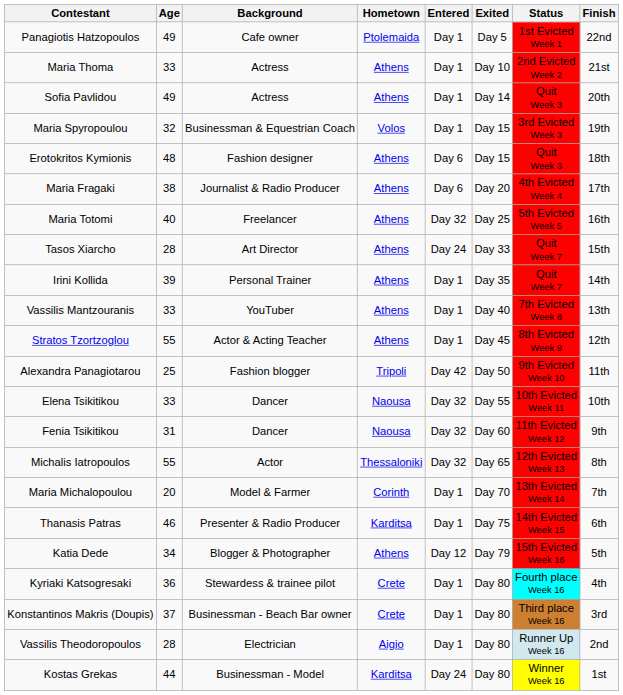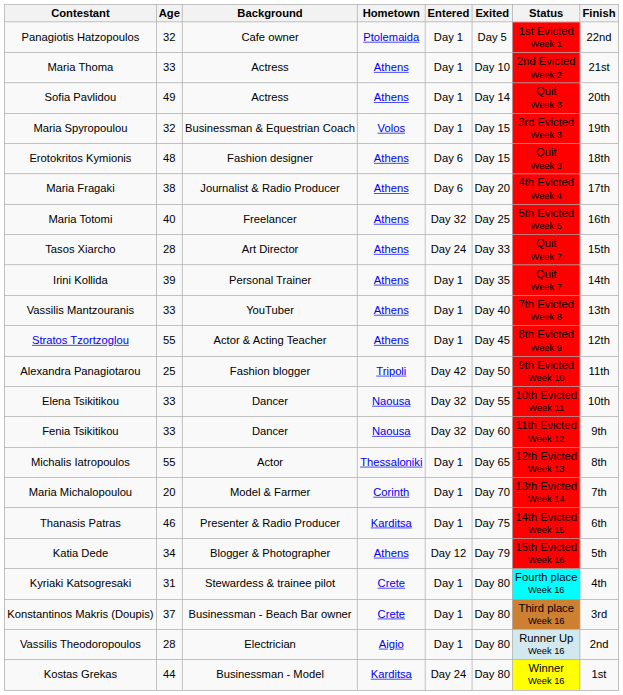 <table class="wikitable sortable" style="margin:auto; text-align:center">
 <tr>
 <th>Contestant</th>
 <th>Age</th>
 <th>Background</th>
 <th>Hometown</th>
 <th>Entered</th>
 <th>Exited</th>
 <th>Status</th>
 <th>Finish</th>
 </tr>
 <tr>
 <td>Panagiotis Hatzopoulos</td>
-<td>49</td>
+<td>32</td>
 <td>Cafe owner</td>
 <td><a href='#'>Ptolemaida</a></td>
 <td>Day 1</td>
 <td>Day 5</td>
 <td style="background:#f00;">1st Evicted<br><small>Week 1</small></td>
 <td>22nd</td>
 </tr>
 <tr>
 <td>Maria Thoma</td>
 <td>33</td>
 <td>Actress</td>
 <td><a href='#'>Athens</a></td>
 <td>Day 1</td>
 <td>Day 10</td>
 <td style="background:#f00;">2nd Evicted<br><small>Week 2</small></td>
 <td>21st</td>
 </tr>
 <tr>
 <td>Sofia Pavlidou</td>
 <td>49</td>
 <td>Actress</td>
 <td><a href='#'>Athens</a></td>
 <td>Day 1</td>
 <td>Day 14</td>
 <td style="background:#f00;">Quit<br><small>Week 3</small></td>
 <td>20th</td>
 </tr>
 <tr>
 <td>Maria Spyropoulou</td>
 <td>32</td>
 <td>Businessman & Equestrian Coach</td>
 <td><a href='#'>Volos</a></td>
 <td>Day 1</td>
 <td>Day 15</td>
 <td style="background:#f00;">3rd Evicted<br><small>Week 3</small></td>
 <td>19th</td>
 </tr>
 <tr>
 <td>Erotokritos Kymionis</td>
 <td>48</td>
 <td>Fashion designer</td>
 <td><a href='#'>Athens</a></td>
 <td>Day 6</td>
 <td>Day 15</td>
 <td style="background:#f00;">Quit<br><small>Week 3</small></td>
 <td>18th</td>
 </tr>
 <tr>
 <td>Maria Fragaki</td>
 <td>38</td>
 <td>Journalist & Radio Producer</td>
 <td><a href='#'>Athens</a></td>
 <td>Day 6</td>
 <td>Day 20</td>
 <td style="background:#f00;">4th Evicted<br><small>Week 4</small></td>
 <td>17th</td>
 </tr>
 <tr>
 <td>Maria Totomi</td>
 <td>40</td>
 <td>Freelancer</td>
 <td><a href='#'>Athens</a></td>
 <td>Day 32</td>
 <td>Day 25</td>
 <td style="background:#f00;">5th Evicted<br><small>Week 5</small></td>
 <td>16th</td>
 </tr>
 <tr>
 <td>Tasos Xiarcho</td>
 <td>28</td>
 <td>Art Director</td>
 <td><a href='#'>Athens</a></td>
 <td>Day 24</td>
 <td>Day 33</td>
 <td style="background:#f00;">Quit<br><small>Week 7</small></td>
 <td>15th</td>
 </tr>
 <tr>
 <td>Irini Kollida</td>
 <td>39</td>
 <td>Personal Trainer</td>
 <td><a href='#'>Athens</a></td>
 <td>Day 1</td>
 <td>Day 35</td>
 <td style="background:#f00;">Quit<br><small>Week 7</small></td>
 <td>14th</td>
 </tr>
 <tr>
 <td>Vassilis Mantzouranis</td>
 <td>33</td>
 <td>YouTuber</td>
 <td><a href='#'>Athens</a></td>
 <td>Day 1</td>
 <td>Day 40</td>
 <td style="background:#f00;">7th Evicted<br><small>Week 8</small></td>
 <td>13th</td>
 </tr>
 <tr>
 <td><a href='#'>Stratos Tzortzoglou</a></td>
 <td>55</td>
 <td>Actor & Acting Teacher</td>
 <td><a href='#'>Athens</a></td>
 <td>Day 1</td>
 <td>Day 45</td>
 <td style="background:#f00;">8th Evicted<br><small>Week 9</small></td>
 <td>12th</td>
 </tr>
 <tr>
 <td>Alexandra Panagiotarou</td>
 <td>25</td>
 <td>Fashion blogger</td>
 <td><a href='#'>Tripoli</a></td>
 <td>Day 42</td>
 <td>Day 50</td>
 <td style="background:#f00;">9th Evicted<br><small>Week 10</small></td>
 <td>11th</td>
 </tr>
 <tr>
 <td>Elena Tsikitikou</td>
 <td>33</td>
 <td>Dancer</td>
 <td><a href='#'>Naousa</a></td>
 <td>Day 32</td>
 <td>Day 55</td>
 <td style="background:#f00;">10th Evicted<br><small>Week 11</small></td>
 <td>10th</td>
 </tr>
 <tr>
 <td>Fenia Tsikitikou</td>
-<td>31</td>
+<td>33</td>
 <td>Dancer</td>
 <td><a href='#'>Naousa</a></td>
 <td>Day 32</td>
 <td>Day 60</td>
 <td style="background:#f00;">11th Evicted<br><small>Week 12</small></td>
 <td>9th</td>
 </tr>
 <tr>
 <td>Michalis Iatropoulos</td>
 <td>55</td>
 <td>Actor</td>
 <td><a href='#'>Thessaloniki</a></td>
-<td>Day 32</td>
+<td>Day 1</td>
 <td>Day 65</td>
 <td style="background:#f00;">12th Evicted<br><small>Week 13</small></td>
 <td>8th</td>
 </tr>
 <tr>
 <td>Maria Michalopoulou</td>
 <td>20</td>
 <td>Model & Farmer</td>
 <td><a href='#'>Corinth</a></td>
 <td>Day 1</td>
 <td>Day 70</td>
 <td style="background:#f00;">13th Evicted<br><small>Week 14</small></td>
 <td>7th</td>
 </tr>
 <tr>
 <td>Thanasis Patras</td>
 <td>46</td>
 <td>Presenter & Radio Producer</td>
 <td><a href='#'>Karditsa</a></td>
 <td>Day 1</td>
 <td>Day 75</td>
 <td style="background:#f00;">14th Evicted<br><small>Week 15</small></td>
 <td>6th</td>
 </tr>
 <tr>
 <td>Katia Dede</td>
 <td>34</td>
 <td>Blogger & Photographer</td>
 <td><a href='#'>Athens</a></td>
 <td>Day 12</td>
 <td>Day 79</td>
 <td style="background:#f00;">15th Evicted<br><small>Week 16</small></td>
 <td>5th</td>
 </tr>
 <tr>
 <td>Kyriaki Katsogresaki</td>
-<td>36</td>
+<td>31</td>
 <td>Stewardess & trainee pilot</td>
 <td><a href='#'>Crete</a></td>
 <td>Day 1</td>
 <td>Day 80</td>
 <td style="background:cyan;">Fourth place<br><small>Week 16</small></td>
 <td>4th</td>
 </tr>
 <tr>
 <td>Konstantinos Makris (Doupis)</td>
 <td>37</td>
 <td>Businessman - Beach Bar owner</td>
 <td><a href='#'>Crete</a></td>
 <td>Day 1</td>
 <td>Day 80</td>
 <td style="background:#CD7F32;">Third place<br><small>Week 16</small></td>
 <td>3rd</td>
 </tr>
 <tr>
 <td>Vassilis Theodoropoulos</td>
 <td>28</td>
 <td>Electrician</td>
 <td><a href='#'>Aigio</a></td>
 <td>Day 1</td>
 <td>Day 80</td>
 <td style="background:#D1E8EF;">Runner Up<br><small>Week 16</small></td>
 <td>2nd</td>
 </tr>
 <tr>
 <td>Kostas Grekas</td>
 <td>44</td>
 <td>Businessman - Model</td>
 <td><a href='#'>Karditsa</a></td>
 <td>Day 24</td>
 <td>Day 80</td>
 <td style="background:yellow;">Winner<br><small>Week 16</small></td>
 <td>1st</td>
 </tr>
 </table>
